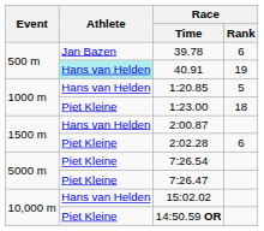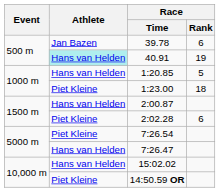 <table class="wikitable" border="1" style="font-size:90%">
 <tr>
 <th rowspan=2>Event</th>
 <th rowspan=2>Athlete</th>
 <th colspan=2>Race</th>
 </tr>
 <tr>
 <th>Time</th>
 <th>Rank</th>
 </tr>
 <tr>
 <td rowspan=2>500 m</td>
 <td><a href='#'>Jan Bazen</a></td>
 <td align=center>39.78</td>
 <td align=center>6</td>
 </tr>
 <tr>
 <td style="background: paleturquoise;"><a href='#'>Hans van Helden</a></td>
 <td align=center>40.91</td>
 <td align=center>19</td>
 </tr>
 <tr>
 <td rowspan=2>1000 m</td>
 <td><a href='#'>Hans van Helden</a></td>
 <td align=center>1:20.85</td>
 <td align=center>5</td>
 </tr>
 <tr>
 <td><a href='#'>Piet Kleine</a></td>
 <td align=center>1:23.00</td>
 <td align=center>18</td>
 </tr>
 <tr>
 <td rowspan=2>1500 m</td>
 <td><a href='#'>Hans van Helden</a></td>
 <td align=center>2:00.87</td>
 <td align=center></td>
 </tr>
 <tr>
 <td><a href='#'>Piet Kleine</a></td>
 <td align=center>2:02.28</td>
 <td align=center>6</td>
 </tr>
 <tr>
 <td rowspan=2>5000 m</td>
 <td><a href='#'>Piet Kleine</a></td>
 <td align=center>7:26.54</td>
 <td align=center></td>
 </tr>
 <tr>
-<td><a href='#'>Piet Kleine</a></td>
+<td><a href='#'>Hans van Helden</a></td>
 <td align=center>7:26.47</td>
 <td align=center></td>
 </tr>
 <tr>
 <td rowspan=2>10,000 m</td>
 <td><a href='#'>Hans van Helden</a></td>
 <td align=center>15:02.02</td>
 <td align=center></td>
 </tr>
 <tr>
 <td><a href='#'>Piet Kleine</a></td>
 <td align=center>14:50.59 <strong>OR</strong></td>
 <td align=center></td>
 </tr>
 </table>
